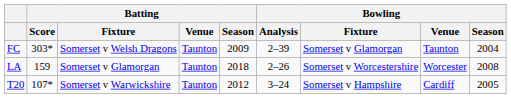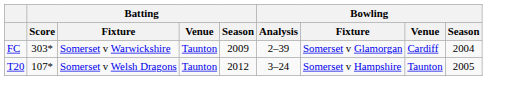 <table class=wikitable style="font-size:90%">
 <tr>
 <th rowspan="1"></th>
 <th colspan="4" rowspan="1">Batting</th>
 <th colspan="4" rowspan="1">Bowling</th>
 </tr>
 <tr>
 <th></th>
 <th>Score</th>
 <th>Fixture</th>
 <th>Venue</th>
 <th>Season</th>
 <th>Analysis</th>
 <th>Fixture</th>
 <th>Venue</th>
 <th>Season</th>
 </tr>
 <tr>
 <td><a href='#'>FC</a></td>
 <td align="center">303*</td>
-<td><a href='#'>Somerset</a> v <a href='#'>Welsh Dragons</a></td>
+<td><a href='#'>Somerset</a> v <a href='#'>Warwickshire</a></td>
 <td><a href='#'>Taunton</a></td>
 <td align="center">2009</td>
 <td align="center">2–39</td>
 <td><a href='#'>Somerset</a> v <a href='#'>Glamorgan</a></td>
-<td><a href='#'>Taunton</a></td>
+<td><a href='#'>Cardiff</a></td>
 <td align="center">2004</td>
-</tr>
-<tr>
-<td><a href='#'>LA</a></td>
-<td align="center">159</td>
-<td><a href='#'>Somerset</a> v <a href='#'>Glamorgan</a></td>
-<td><a href='#'>Taunton</a></td>
-<td align="center">2018</td>
-<td align="center">2–26</td>
-<td><a href='#'>Somerset</a> v <a href='#'>Worcestershire</a></td>
-<td><a href='#'>Worcester</a></td>
-<td align="center">2008</td>
 </tr>
 <tr>
 <td><a href='#'>T20</a></td>
 <td align="center">107*</td>
-<td><a href='#'>Somerset</a> v <a href='#'>Warwickshire</a></td>
+<td><a href='#'>Somerset</a> v <a href='#'>Welsh Dragons</a></td>
 <td><a href='#'>Taunton</a></td>
 <td align="center">2012</td>
 <td align="center">3–24</td>
 <td><a href='#'>Somerset</a> v <a href='#'>Hampshire</a></td>
-<td><a href='#'>Cardiff</a></td>
+<td><a href='#'>Taunton</a></td>
 <td align="center">2005</td>
 </tr>
 </table>
